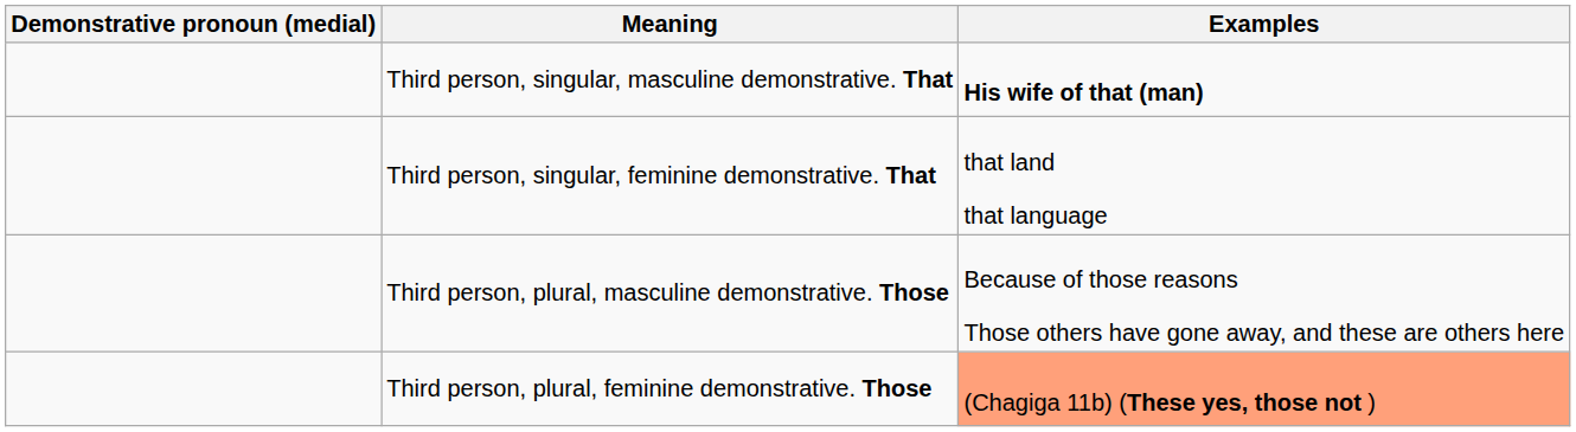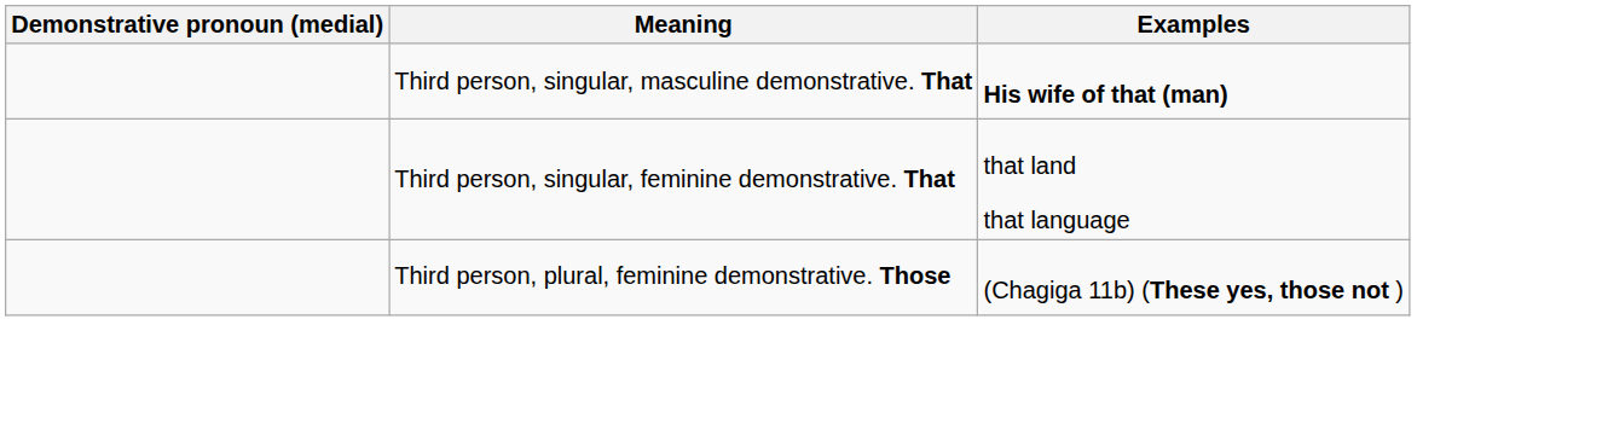 <table class="wikitable">
 <tr>
 <th>Demonstrative pronoun (medial)</th>
 <th>Meaning</th>
 <th>Examples</th>
 </tr>
 <tr style="height: 50px">
 <td></td>
 <td>Third person, singular, masculine demonstrative. <strong>That </strong></td>
 <td><strong> <br>  His wife of that (man)</strong></td>
 </tr>
 <tr style="height: 50px">
 <td></td>
 <td>Third person, singular, feminine demonstrative. <strong>That </strong></td>
 <td> <br>   that land <br> <br>   that language</td>
 </tr>
 <tr style="height: 50px">
 <td></td>
-<td>Third person, plural, masculine demonstrative. <strong>Those </strong></td>
-<td> <br>   Because of those reasons <br>  <br> Those others have gone away, and these are others here</td>
-</tr>
-<tr style="height: 50px">
-<td></td>
 <td>Third person, plural, feminine demonstrative. <strong>Those </strong></td>
-<td style="background: lightsalmon;"> <br> (Chagiga 11b)  (<strong>These yes, those not  </strong>)</td>
+<td> <br> (Chagiga 11b)  (<strong>These yes, those not  </strong>)</td>
 </tr>
 </table>
